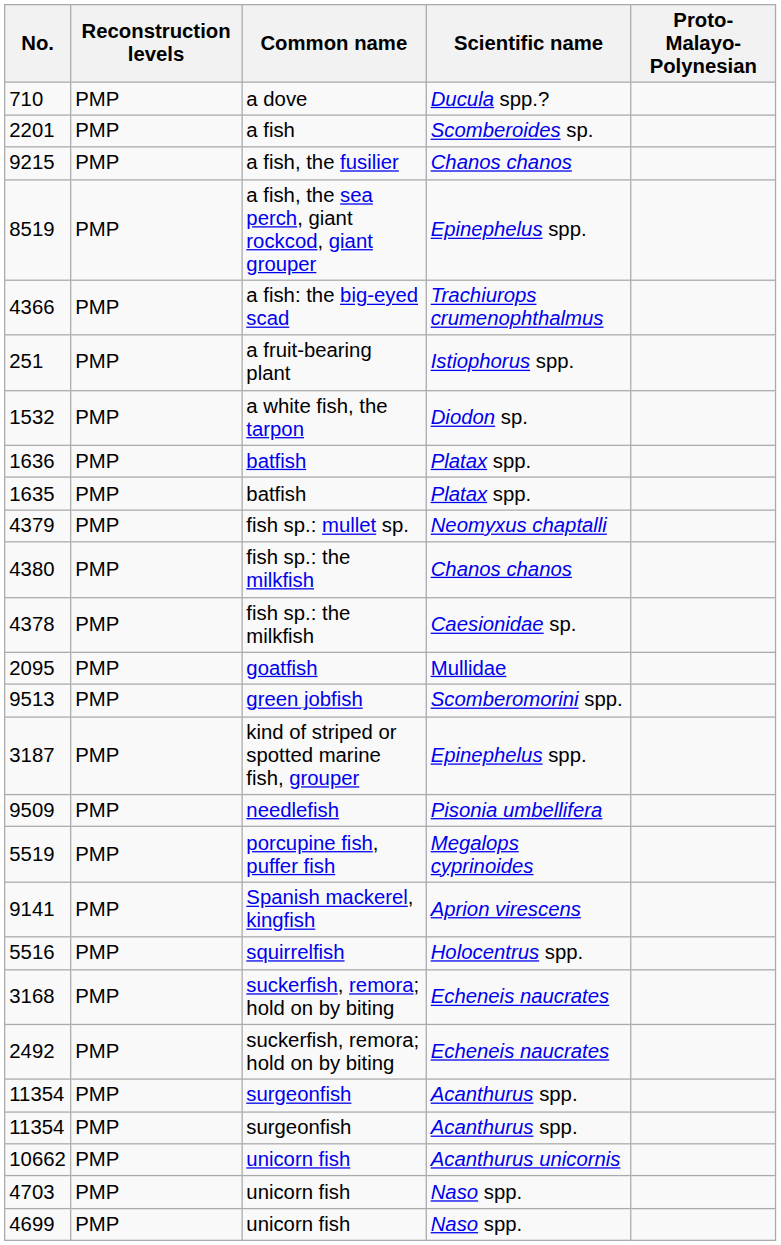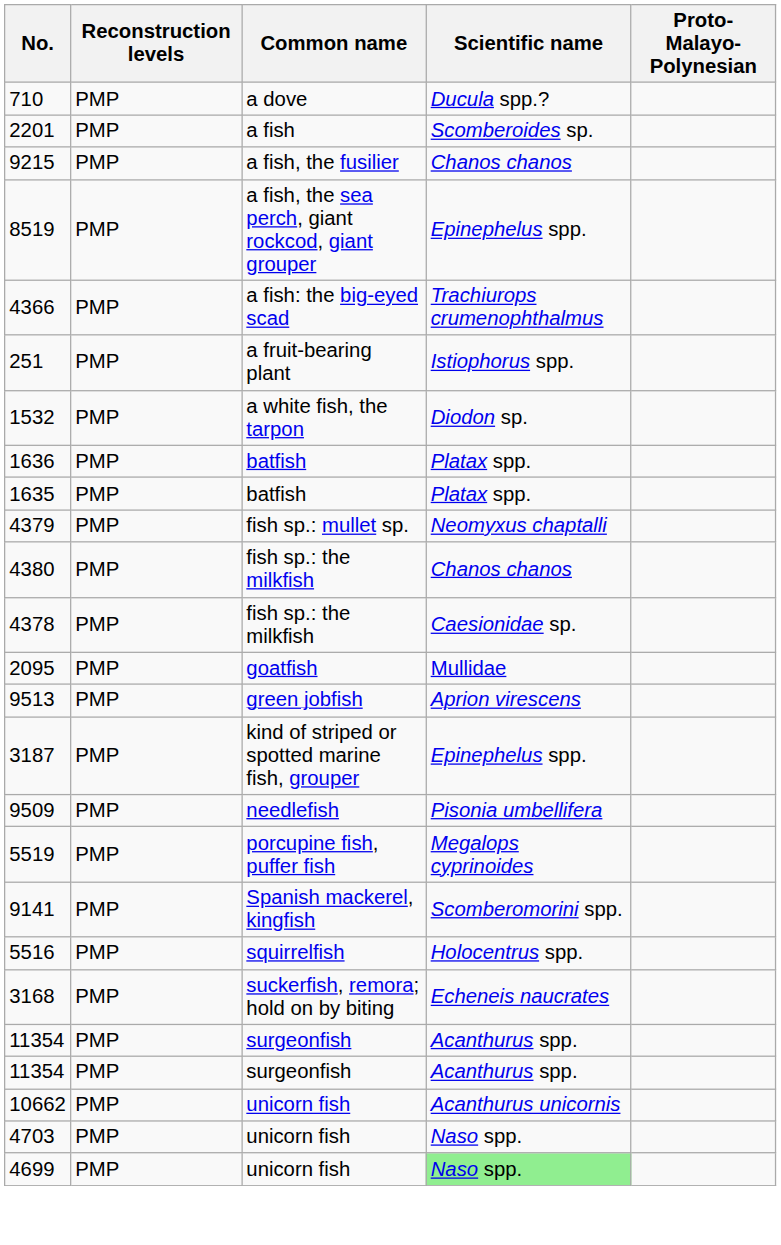 <table class="wikitable sortable">
 <tr>
 <th>No.</th>
 <th>Reconstruction levels</th>
 <th>Common name</th>
 <th>Scientific name</th>
 <th>Proto-Malayo-Polynesian</th>
 </tr>
 <tr>
 <td>710</td>
 <td>PMP</td>
 <td>a dove</td>
 <td><em><a href='#'>Ducula</a></em> spp.?</td>
 <td></td>
 </tr>
 <tr>
 <td>2201</td>
 <td>PMP</td>
 <td>a fish</td>
 <td><em><a href='#'>Scomberoides</a></em> sp.</td>
 <td></td>
 </tr>
 <tr>
 <td>9215</td>
 <td>PMP</td>
 <td>a fish, the <a href='#'>fusilier</a></td>
 <td><em><a href='#'>Chanos chanos</a></em></td>
 <td></td>
 </tr>
 <tr>
 <td>8519</td>
 <td>PMP</td>
 <td>a fish, the <a href='#'>sea perch</a>, giant <a href='#'>rockcod</a>, <a href='#'>giant grouper</a></td>
 <td><em><a href='#'>Epinephelus</a></em> spp.</td>
 <td></td>
 </tr>
 <tr>
 <td>4366</td>
 <td>PMP</td>
 <td>a fish: the <a href='#'>big-eyed scad</a></td>
 <td><em><a href='#'>Trachiurops crumenophthalmus</a></em></td>
 <td></td>
 </tr>
 <tr>
 <td>251</td>
 <td>PMP</td>
 <td>a fruit-bearing plant</td>
 <td><em><a href='#'>Istiophorus</a></em> spp.</td>
 <td></td>
 </tr>
 <tr>
 <td>1532</td>
 <td>PMP</td>
 <td>a white fish, the <a href='#'>tarpon</a></td>
 <td><em><a href='#'>Diodon</a></em> sp.</td>
 <td></td>
 </tr>
 <tr>
 <td>1636</td>
 <td>PMP</td>
 <td><a href='#'>batfish</a></td>
 <td><em><a href='#'>Platax</a></em> spp.</td>
 <td></td>
 </tr>
 <tr>
 <td>1635</td>
 <td>PMP</td>
 <td>batfish</td>
 <td><em><a href='#'>Platax</a></em> spp.</td>
 <td></td>
 </tr>
 <tr>
 <td>4379</td>
 <td>PMP</td>
 <td>fish sp.: <a href='#'>mullet</a> sp.</td>
 <td><em><a href='#'>Neomyxus chaptalli</a></em></td>
 <td></td>
 </tr>
 <tr>
 <td>4380</td>
 <td>PMP</td>
 <td>fish sp.: the <a href='#'>milkfish</a></td>
 <td><em><a href='#'>Chanos chanos</a></em></td>
 <td></td>
 </tr>
 <tr>
 <td>4378</td>
 <td>PMP</td>
 <td>fish sp.: the milkfish</td>
 <td><em><a href='#'>Caesionidae</a></em> sp.</td>
 <td></td>
 </tr>
 <tr>
 <td>2095</td>
 <td>PMP</td>
 <td><a href='#'>goatfish</a></td>
 <td><a href='#'>Mullidae</a></td>
 <td></td>
 </tr>
 <tr>
 <td>9513</td>
 <td>PMP</td>
 <td><a href='#'>green jobfish</a></td>
-<td><em><a href='#'>Scomberomorini</a></em> spp.</td>
+<td><em><a href='#'>Aprion virescens</a></em></td>
 <td></td>
 </tr>
 <tr>
 <td>3187</td>
 <td>PMP</td>
 <td>kind of striped or spotted marine fish, <a href='#'>grouper</a></td>
 <td><em><a href='#'>Epinephelus</a></em> spp.</td>
 <td></td>
 </tr>
 <tr>
 <td>9509</td>
 <td>PMP</td>
 <td><a href='#'>needlefish</a></td>
 <td><em><a href='#'>Pisonia umbellifera</a></em></td>
 <td></td>
 </tr>
 <tr>
 <td>5519</td>
 <td>PMP</td>
 <td><a href='#'>porcupine fish</a>, <a href='#'>puffer fish</a></td>
 <td><em><a href='#'>Megalops cyprinoides</a></em></td>
 <td></td>
 </tr>
 <tr>
 <td>9141</td>
 <td>PMP</td>
 <td><a href='#'>Spanish mackerel</a>, <a href='#'>kingfish</a></td>
-<td><em><a href='#'>Aprion virescens</a></em></td>
+<td><em><a href='#'>Scomberomorini</a></em> spp.</td>
 <td></td>
 </tr>
 <tr>
 <td>5516</td>
 <td>PMP</td>
 <td><a href='#'>squirrelfish</a></td>
 <td><em><a href='#'>Holocentrus</a></em> spp.</td>
 <td></td>
 </tr>
 <tr>
 <td>3168</td>
 <td>PMP</td>
 <td><a href='#'>suckerfish</a>, <a href='#'>remora</a>; hold on by biting</td>
-<td><em><a href='#'>Echeneis naucrates</a></em></td>
-<td></td>
-</tr>
-<tr>
-<td>2492</td>
-<td>PMP</td>
-<td>suckerfish, remora; hold on by biting</td>
 <td><em><a href='#'>Echeneis naucrates</a></em></td>
 <td></td>
 </tr>
 <tr>
 <td>11354</td>
 <td>PMP</td>
 <td><a href='#'>surgeonfish</a></td>
 <td><em><a href='#'>Acanthurus</a></em> spp.</td>
 <td></td>
 </tr>
 <tr>
 <td>11354</td>
 <td>PMP</td>
 <td>surgeonfish</td>
 <td><em><a href='#'>Acanthurus</a></em> spp.</td>
 <td></td>
 </tr>
 <tr>
 <td>10662</td>
 <td>PMP</td>
 <td><a href='#'>unicorn fish</a></td>
 <td><em><a href='#'>Acanthurus unicornis</a></em></td>
 <td></td>
 </tr>
 <tr>
 <td>4703</td>
 <td>PMP</td>
 <td>unicorn fish</td>
 <td><em><a href='#'>Naso</a></em> spp.</td>
 <td></td>
 </tr>
 <tr>
 <td>4699</td>
 <td>PMP</td>
 <td>unicorn fish</td>
-<td><em><a href='#'>Naso</a></em> spp.</td>
+<td style="background: lightgreen;"><em><a href='#'>Naso</a></em> spp.</td>
 <td></td>
 </tr>
 </table>
